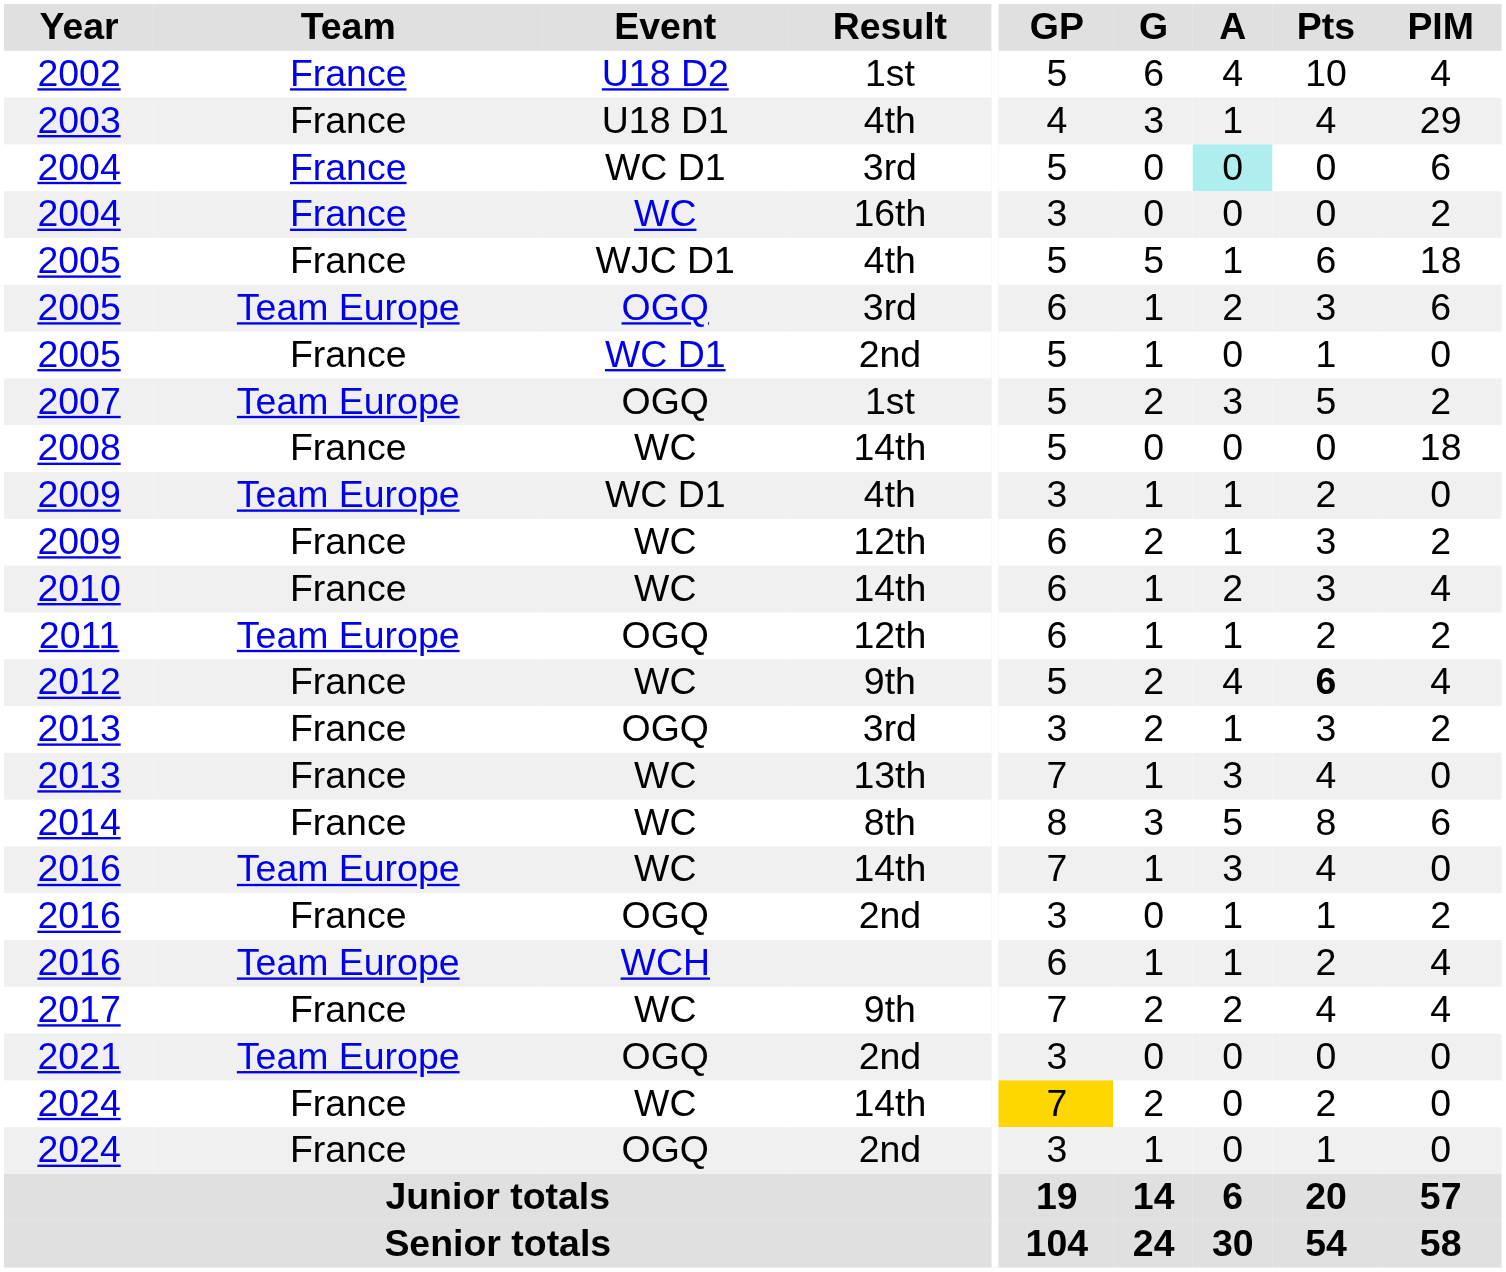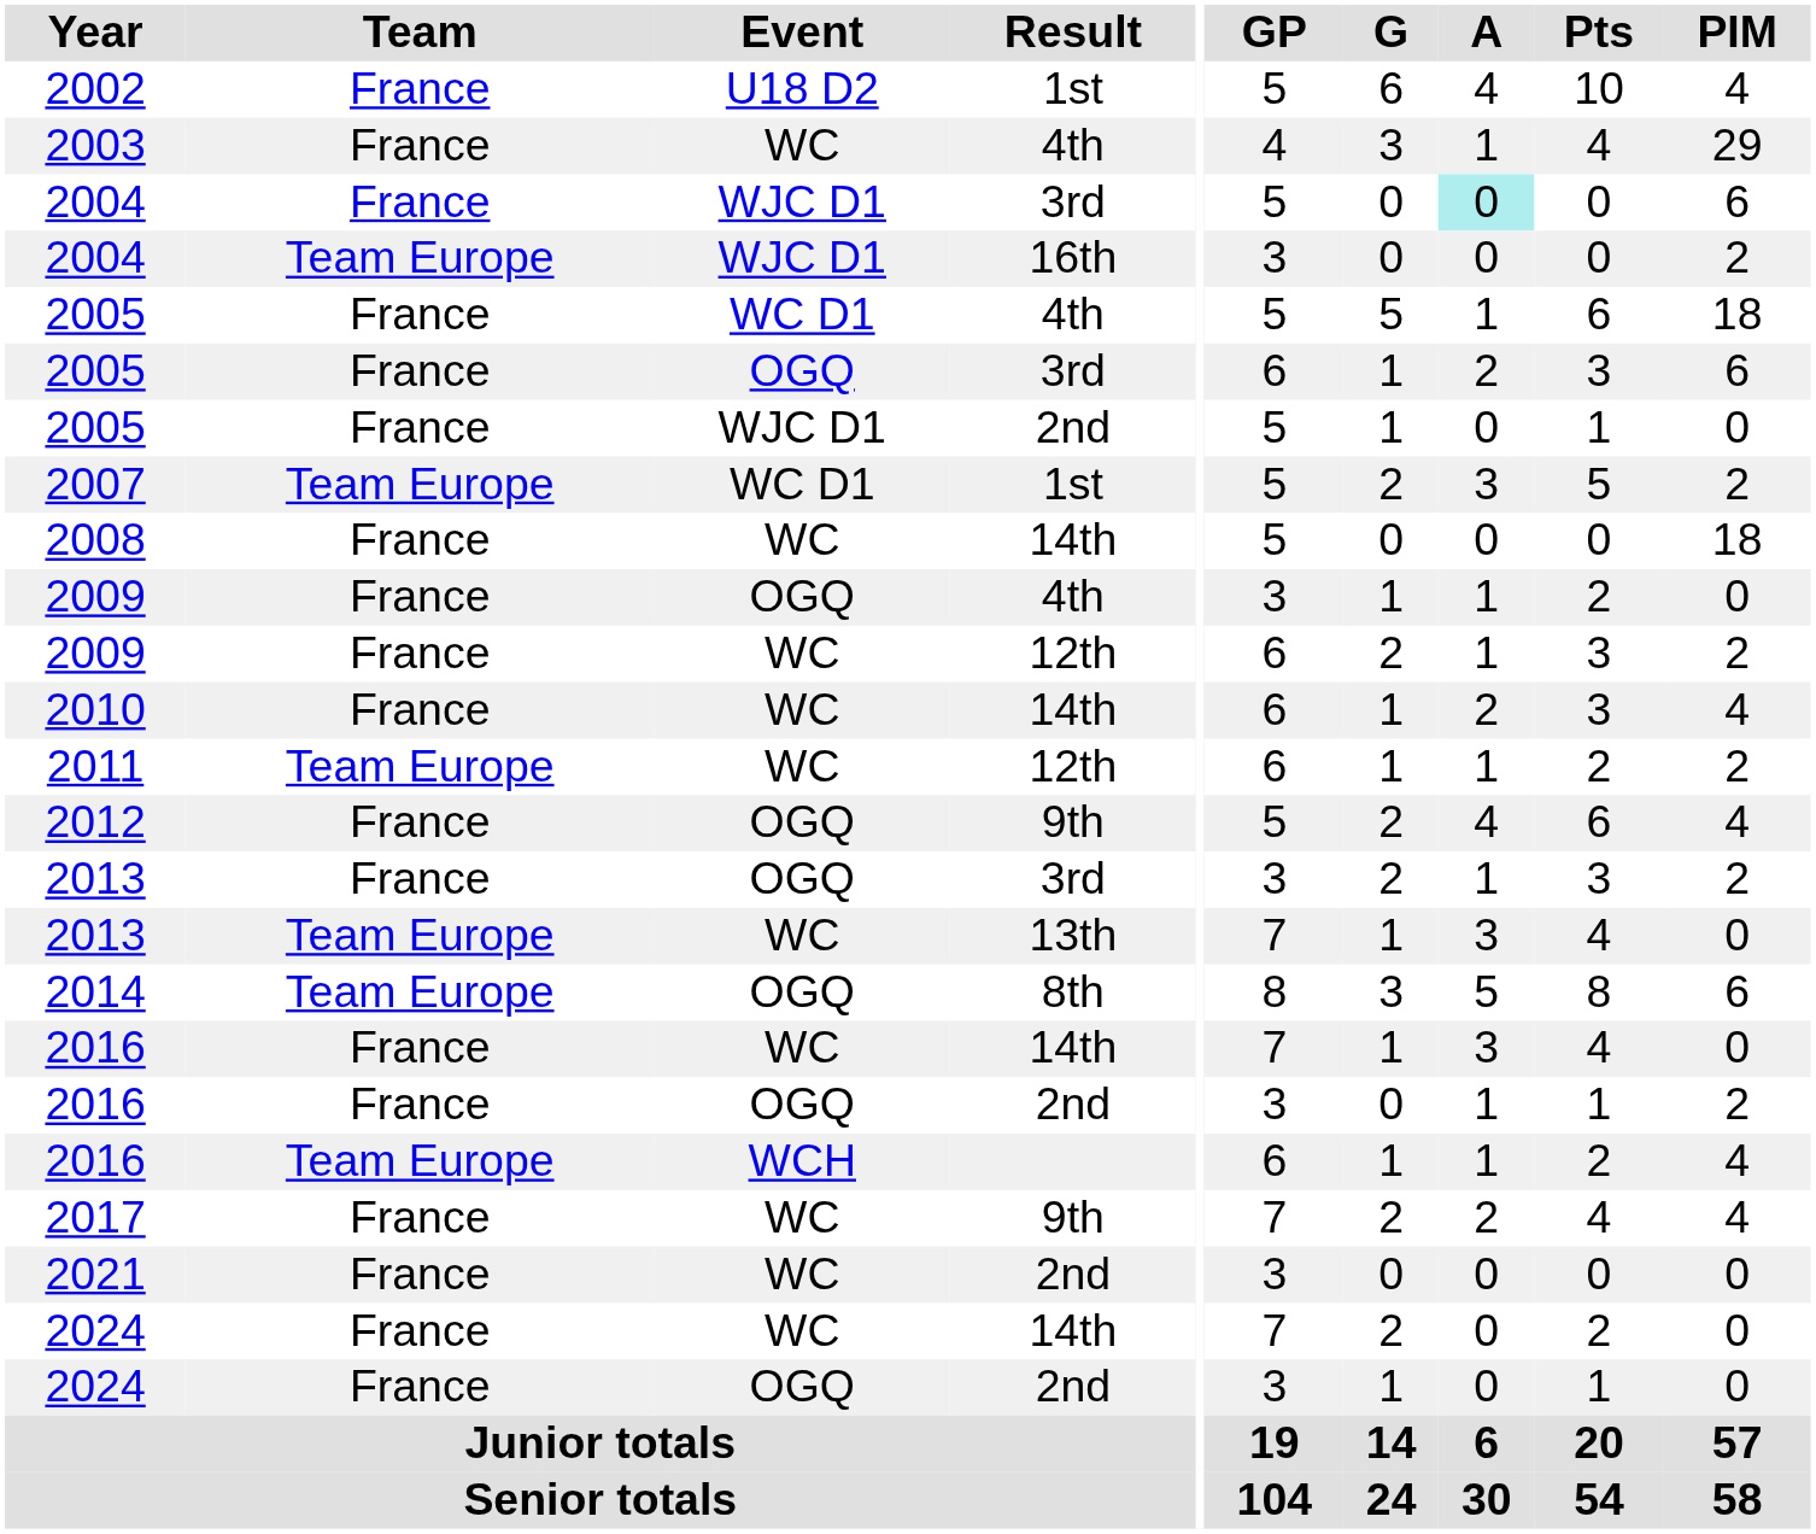 <table border="0" cellpadding="1" cellspacing="0" ID="Table3" style="text-align:center; width:40em;">
 <tr bgcolor="#e0e0e0">
 <th>Year</th>
 <th>Team</th>
 <th>Event</th>
 <th>Result</th>
 <th rowspan="99" bgcolor="#fff"></th>
 <th>GP</th>
 <th>G</th>
 <th>A</th>
 <th>Pts</th>
 <th>PIM</th>
 </tr>
 <tr>
 <td><a href='#'>2002</a></td>
 <td><a href='#'>France</a></td>
 <td><a href='#'>U18 D2</a></td>
 <td>1st</td>
 <td>5</td>
 <td>6</td>
 <td>4</td>
 <td>10</td>
 <td>4</td>
 </tr>
 <tr bgcolor="#f0f0f0">
 <td><a href='#'>2003</a></td>
 <td>France</td>
-<td>U18 D1</td>
+<td>WC</td>
 <td>4th</td>
 <td>4</td>
 <td>3</td>
 <td>1</td>
 <td>4</td>
 <td>29</td>
 </tr>
 <tr>
 <td><a href='#'>2004</a></td>
 <td><a href='#'>France</a></td>
-<td>WC D1</td>
+<td><a href='#'>WJC D1</a></td>
 <td>3rd</td>
 <td>5</td>
 <td>0</td>
 <td style="background: paleturquoise;">0</td>
 <td>0</td>
 <td>6</td>
 </tr>
 <tr bgcolor="#f0f0f0">
 <td><a href='#'>2004</a></td>
-<td><a href='#'>France</a></td>
-<td><a href='#'>WC</a></td>
+<td><a href='#'>Team Europe</a></td>
+<td><a href='#'>WJC D1</a></td>
 <td>16th</td>
 <td>3</td>
 <td>0</td>
 <td>0</td>
 <td>0</td>
 <td>2</td>
 </tr>
 <tr>
 <td><a href='#'>2005</a></td>
 <td>France</td>
-<td>WJC D1</td>
+<td><a href='#'>WC D1</a></td>
 <td>4th</td>
 <td>5</td>
 <td>5</td>
 <td>1</td>
 <td>6</td>
 <td>18</td>
 </tr>
 <tr bgcolor="#f0f0f0">
 <td><a href='#'>2005</a></td>
-<td><a href='#'>Team Europe</a></td>
+<td>France</td>
 <td><a href='#'>OGQ</a></td>
 <td>3rd</td>
 <td>6</td>
 <td>1</td>
 <td>2</td>
 <td>3</td>
 <td>6</td>
 </tr>
 <tr>
 <td><a href='#'>2005</a></td>
 <td>France</td>
-<td><a href='#'>WC D1</a></td>
+<td>WJC D1</td>
 <td>2nd</td>
 <td>5</td>
 <td>1</td>
 <td>0</td>
 <td>1</td>
 <td>0</td>
 </tr>
 <tr bgcolor="#f0f0f0">
 <td><a href='#'>2007</a></td>
 <td><a href='#'>Team Europe</a></td>
-<td>OGQ</td>
+<td>WC D1</td>
 <td>1st</td>
 <td>5</td>
 <td>2</td>
 <td>3</td>
 <td>5</td>
 <td>2</td>
 </tr>
 <tr>
 <td><a href='#'>2008</a></td>
 <td>France</td>
 <td>WC</td>
 <td>14th</td>
 <td>5</td>
 <td>0</td>
 <td>0</td>
 <td>0</td>
 <td>18</td>
 </tr>
 <tr bgcolor="#f0f0f0">
 <td><a href='#'>2009</a></td>
-<td><a href='#'>Team Europe</a></td>
-<td>WC D1</td>
+<td>France</td>
+<td>OGQ</td>
 <td>4th</td>
 <td>3</td>
 <td>1</td>
 <td>1</td>
 <td>2</td>
 <td>0</td>
 </tr>
 <tr>
 <td><a href='#'>2009</a></td>
 <td>France</td>
 <td>WC</td>
 <td>12th</td>
 <td>6</td>
 <td>2</td>
 <td>1</td>
 <td>3</td>
 <td>2</td>
 </tr>
 <tr bgcolor="#f0f0f0">
 <td><a href='#'>2010</a></td>
 <td>France</td>
 <td>WC</td>
 <td>14th</td>
 <td>6</td>
 <td>1</td>
 <td>2</td>
 <td>3</td>
 <td>4</td>
 </tr>
 <tr>
 <td><a href='#'>2011</a></td>
 <td><a href='#'>Team Europe</a></td>
-<td>OGQ</td>
+<td>WC</td>
 <td>12th</td>
 <td>6</td>
 <td>1</td>
 <td>1</td>
 <td>2</td>
 <td>2</td>
 </tr>
 <tr bgcolor="#f0f0f0">
 <td><a href='#'>2012</a></td>
 <td>France</td>
-<td>WC</td>
+<td>OGQ</td>
 <td>9th</td>
 <td>5</td>
 <td>2</td>
 <td>4</td>
-<td><strong>6</strong></td>
+<td>6</td>
 <td>4</td>
 </tr>
 <tr>
 <td><a href='#'>2013</a></td>
 <td>France</td>
 <td>OGQ</td>
 <td>3rd</td>
 <td>3</td>
 <td>2</td>
 <td>1</td>
 <td>3</td>
 <td>2</td>
 </tr>
 <tr bgcolor="#f0f0f0">
 <td><a href='#'>2013</a></td>
-<td>France</td>
+<td><a href='#'>Team Europe</a></td>
 <td>WC</td>
 <td>13th</td>
 <td>7</td>
 <td>1</td>
 <td>3</td>
 <td>4</td>
 <td>0</td>
 </tr>
 <tr>
 <td><a href='#'>2014</a></td>
-<td>France</td>
-<td>WC</td>
+<td><a href='#'>Team Europe</a></td>
+<td>OGQ</td>
 <td>8th</td>
 <td>8</td>
 <td>3</td>
 <td>5</td>
 <td>8</td>
 <td>6</td>
 </tr>
 <tr bgcolor="#f0f0f0">
 <td><a href='#'>2016</a></td>
-<td><a href='#'>Team Europe</a></td>
+<td>France</td>
 <td>WC</td>
 <td>14th</td>
 <td>7</td>
 <td>1</td>
 <td>3</td>
 <td>4</td>
 <td>0</td>
 </tr>
 <tr>
 <td><a href='#'>2016</a></td>
 <td>France</td>
 <td>OGQ</td>
 <td>2nd</td>
 <td>3</td>
 <td>0</td>
 <td>1</td>
 <td>1</td>
 <td>2</td>
 </tr>
 <tr bgcolor="#f0f0f0">
 <td><a href='#'>2016</a></td>
 <td><a href='#'>Team Europe</a></td>
 <td><a href='#'>WCH</a></td>
 <td></td>
 <td>6</td>
 <td>1</td>
 <td>1</td>
 <td>2</td>
 <td>4</td>
 </tr>
 <tr>
 <td><a href='#'>2017</a></td>
 <td>France</td>
 <td>WC</td>
 <td>9th</td>
 <td>7</td>
 <td>2</td>
 <td>2</td>
 <td>4</td>
 <td>4</td>
 </tr>
 <tr bgcolor="#f0f0f0">
 <td><a href='#'>2021</a></td>
-<td><a href='#'>Team Europe</a></td>
-<td>OGQ</td>
+<td>France</td>
+<td>WC</td>
 <td>2nd</td>
 <td>3</td>
 <td>0</td>
 <td>0</td>
 <td>0</td>
 <td>0</td>
 </tr>
 <tr>
 <td><a href='#'>2024</a></td>
 <td>France</td>
 <td>WC</td>
 <td>14th</td>
-<td style="background: gold;">7</td>
+<td>7</td>
 <td>2</td>
 <td>0</td>
 <td>2</td>
 <td>0</td>
 </tr>
 <tr bgcolor="#f0f0f0">
 <td><a href='#'>2024</a></td>
 <td>France</td>
 <td>OGQ</td>
 <td>2nd</td>
 <td>3</td>
 <td>1</td>
 <td>0</td>
 <td>1</td>
 <td>0</td>
 </tr>
 <tr bgcolor="#e0e0e0">
 <th colspan=4>Junior totals</th>
 <th>19</th>
 <th>14</th>
 <th>6</th>
 <th>20</th>
 <th>57</th>
 </tr>
 <tr bgcolor="#e0e0e0">
 <th colspan=4>Senior totals</th>
 <th>104</th>
 <th>24</th>
 <th>30</th>
 <th>54</th>
 <th>58</th>
 </tr>
 </table>
